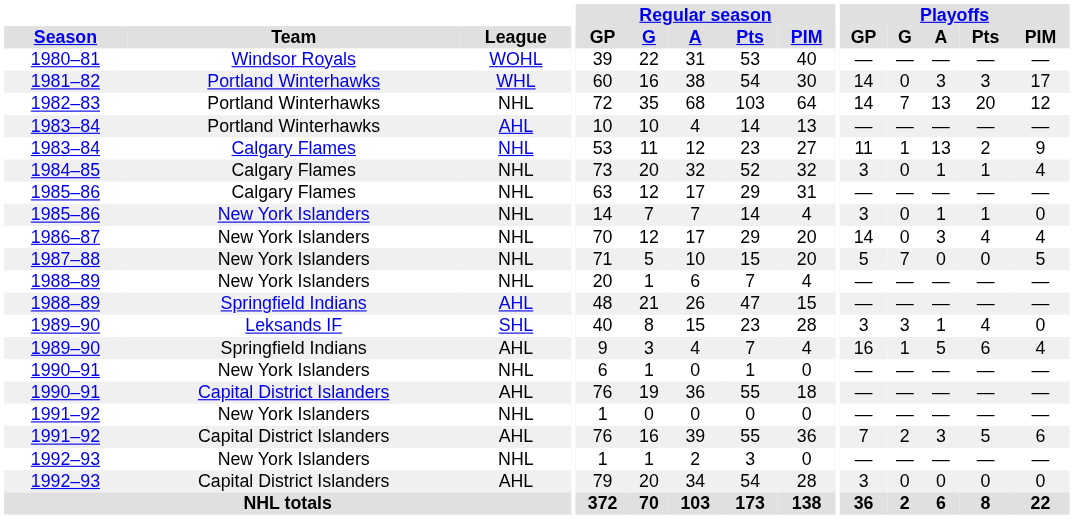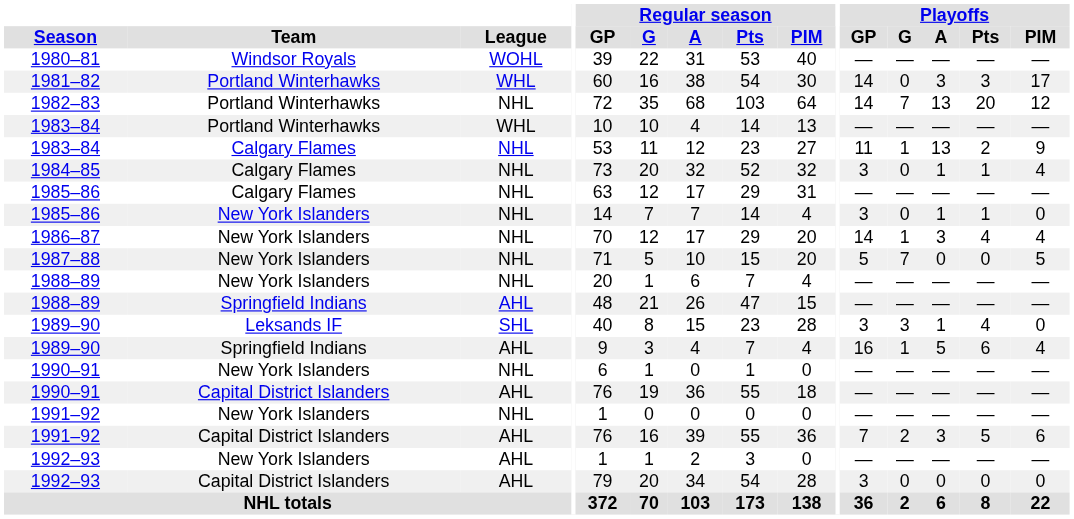 <table border="0" cellpadding="1" cellspacing="0" style="text-align:center; width:60em">
 <tr style="background:#e0e0e0;">
 <th colspan="3" style="background:#fff;"></th>
 <th rowspan="99" style="background:#fff;"></th>
 <th colspan="5"><a href='#'>Regular season</a></th>
 <th rowspan="99" style="background:#fff;"></th>
 <th colspan="5"><a href='#'>Playoffs</a></th>
 </tr>
 <tr style="background:#e0e0e0;">
 <th><a href='#'>Season</a></th>
 <th>Team</th>
 <th>League</th>
 <th>GP</th>
 <th><a href='#'>G</a></th>
 <th><a href='#'>A</a></th>
 <th><a href='#'>Pts</a></th>
 <th><a href='#'>PIM</a></th>
 <th>GP</th>
 <th>G</th>
 <th>A</th>
 <th>Pts</th>
 <th>PIM</th>
 </tr>
 <tr>
 <td><a href='#'>1980–81</a></td>
 <td><a href='#'>Windsor Royals</a></td>
 <td><a href='#'>WOHL</a></td>
 <td>39</td>
 <td>22</td>
 <td>31</td>
 <td>53</td>
 <td>40</td>
 <td>—</td>
 <td>—</td>
 <td>—</td>
 <td>—</td>
 <td>—</td>
 </tr>
 <tr style="background:#f0f0f0;">
 <td><a href='#'>1981–82</a></td>
 <td><a href='#'>Portland Winterhawks</a></td>
 <td><a href='#'>WHL</a></td>
 <td>60</td>
 <td>16</td>
 <td>38</td>
 <td>54</td>
 <td>30</td>
 <td>14</td>
 <td>0</td>
 <td>3</td>
 <td>3</td>
 <td>17</td>
 </tr>
 <tr>
 <td><a href='#'>1982–83</a></td>
 <td>Portland Winterhawks</td>
 <td>NHL</td>
 <td>72</td>
 <td>35</td>
 <td>68</td>
 <td>103</td>
 <td>64</td>
 <td>14</td>
 <td>7</td>
 <td>13</td>
 <td>20</td>
 <td>12</td>
 </tr>
 <tr style="background:#f0f0f0;">
 <td><a href='#'>1983–84</a></td>
 <td>Portland Winterhawks</td>
-<td><a href='#'>AHL</a></td>
+<td>WHL</td>
 <td>10</td>
 <td>10</td>
 <td>4</td>
 <td>14</td>
 <td>13</td>
 <td>—</td>
 <td>—</td>
 <td>—</td>
 <td>—</td>
 <td>—</td>
 </tr>
 <tr>
 <td><a href='#'>1983–84</a></td>
 <td><a href='#'>Calgary Flames</a></td>
 <td><a href='#'>NHL</a></td>
 <td>53</td>
 <td>11</td>
 <td>12</td>
 <td>23</td>
 <td>27</td>
 <td>11</td>
 <td>1</td>
 <td>13</td>
 <td>2</td>
 <td>9</td>
 </tr>
 <tr style="background:#f0f0f0;">
 <td><a href='#'>1984–85</a></td>
 <td>Calgary Flames</td>
 <td>NHL</td>
 <td>73</td>
 <td>20</td>
 <td>32</td>
 <td>52</td>
 <td>32</td>
 <td>3</td>
 <td>0</td>
 <td>1</td>
 <td>1</td>
 <td>4</td>
 </tr>
 <tr>
 <td><a href='#'>1985–86</a></td>
 <td>Calgary Flames</td>
 <td>NHL</td>
 <td>63</td>
 <td>12</td>
 <td>17</td>
 <td>29</td>
 <td>31</td>
 <td>—</td>
 <td>—</td>
 <td>—</td>
 <td>—</td>
 <td>—</td>
 </tr>
 <tr style="background:#f0f0f0;">
 <td><a href='#'>1985–86</a></td>
 <td><a href='#'>New York Islanders</a></td>
 <td>NHL</td>
 <td>14</td>
 <td>7</td>
 <td>7</td>
 <td>14</td>
 <td>4</td>
 <td>3</td>
 <td>0</td>
 <td>1</td>
 <td>1</td>
 <td>0</td>
 </tr>
 <tr>
 <td><a href='#'>1986–87</a></td>
 <td>New York Islanders</td>
 <td>NHL</td>
 <td>70</td>
 <td>12</td>
 <td>17</td>
 <td>29</td>
 <td>20</td>
 <td>14</td>
-<td>0</td>
+<td>1</td>
 <td>3</td>
 <td>4</td>
 <td>4</td>
 </tr>
 <tr style="background:#f0f0f0;">
 <td><a href='#'>1987–88</a></td>
 <td>New York Islanders</td>
 <td>NHL</td>
 <td>71</td>
 <td>5</td>
 <td>10</td>
 <td>15</td>
 <td>20</td>
 <td>5</td>
 <td>7</td>
 <td>0</td>
 <td>0</td>
 <td>5</td>
 </tr>
 <tr>
 <td><a href='#'>1988–89</a></td>
 <td>New York Islanders</td>
 <td>NHL</td>
 <td>20</td>
 <td>1</td>
 <td>6</td>
 <td>7</td>
 <td>4</td>
 <td>—</td>
 <td>—</td>
 <td>—</td>
 <td>—</td>
 <td>—</td>
 </tr>
 <tr style="background:#f0f0f0;">
 <td><a href='#'>1988–89</a></td>
 <td><a href='#'>Springfield Indians</a></td>
 <td><a href='#'>AHL</a></td>
 <td>48</td>
 <td>21</td>
 <td>26</td>
 <td>47</td>
 <td>15</td>
 <td>—</td>
 <td>—</td>
 <td>—</td>
 <td>—</td>
 <td>—</td>
 </tr>
 <tr>
 <td><a href='#'>1989–90</a></td>
 <td><a href='#'>Leksands IF</a></td>
 <td><a href='#'>SHL</a></td>
 <td>40</td>
 <td>8</td>
 <td>15</td>
 <td>23</td>
 <td>28</td>
 <td>3</td>
 <td>3</td>
 <td>1</td>
 <td>4</td>
 <td>0</td>
 </tr>
 <tr style="background:#f0f0f0;">
 <td><a href='#'>1989–90</a></td>
 <td>Springfield Indians</td>
 <td>AHL</td>
 <td>9</td>
 <td>3</td>
 <td>4</td>
 <td>7</td>
 <td>4</td>
 <td>16</td>
 <td>1</td>
 <td>5</td>
 <td>6</td>
 <td>4</td>
 </tr>
 <tr>
 <td><a href='#'>1990–91</a></td>
 <td>New York Islanders</td>
 <td>NHL</td>
 <td>6</td>
 <td>1</td>
 <td>0</td>
 <td>1</td>
 <td>0</td>
 <td>—</td>
 <td>—</td>
 <td>—</td>
 <td>—</td>
 <td>—</td>
 </tr>
 <tr style="background:#f0f0f0;">
 <td><a href='#'>1990–91</a></td>
 <td><a href='#'>Capital District Islanders</a></td>
 <td>AHL</td>
 <td>76</td>
 <td>19</td>
 <td>36</td>
 <td>55</td>
 <td>18</td>
 <td>—</td>
 <td>—</td>
 <td>—</td>
 <td>—</td>
 <td>—</td>
 </tr>
 <tr>
 <td><a href='#'>1991–92</a></td>
 <td>New York Islanders</td>
 <td>NHL</td>
 <td>1</td>
 <td>0</td>
 <td>0</td>
 <td>0</td>
 <td>0</td>
 <td>—</td>
 <td>—</td>
 <td>—</td>
 <td>—</td>
 <td>—</td>
 </tr>
 <tr style="background:#f0f0f0;">
 <td><a href='#'>1991–92</a></td>
 <td>Capital District Islanders</td>
 <td>AHL</td>
 <td>76</td>
 <td>16</td>
 <td>39</td>
 <td>55</td>
 <td>36</td>
 <td>7</td>
 <td>2</td>
 <td>3</td>
 <td>5</td>
 <td>6</td>
 </tr>
 <tr>
 <td><a href='#'>1992–93</a></td>
 <td>New York Islanders</td>
-<td>NHL</td>
+<td>AHL</td>
 <td>1</td>
 <td>1</td>
 <td>2</td>
 <td>3</td>
 <td>0</td>
 <td>—</td>
 <td>—</td>
 <td>—</td>
 <td>—</td>
 <td>—</td>
 </tr>
 <tr style="background:#f0f0f0;">
 <td><a href='#'>1992–93</a></td>
 <td>Capital District Islanders</td>
 <td>AHL</td>
 <td>79</td>
 <td>20</td>
 <td>34</td>
 <td>54</td>
 <td>28</td>
 <td>3</td>
 <td>0</td>
 <td>0</td>
 <td>0</td>
 <td>0</td>
 </tr>
 <tr style="text-align:center; background:#e0e0e0;">
 <th colspan="3">NHL totals</th>
 <th style="text-align:center;">372</th>
 <th style="text-align:center;">70</th>
 <th style="text-align:center;">103</th>
 <th style="text-align:center;">173</th>
 <th style="text-align:center;">138</th>
 <th style="text-align:center;">36</th>
 <th style="text-align:center;">2</th>
 <th style="text-align:center;">6</th>
 <th style="text-align:center;">8</th>
 <th style="text-align:center;">22</th>
 </tr>
 </table>
